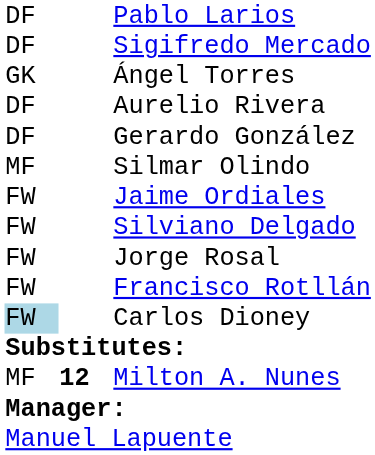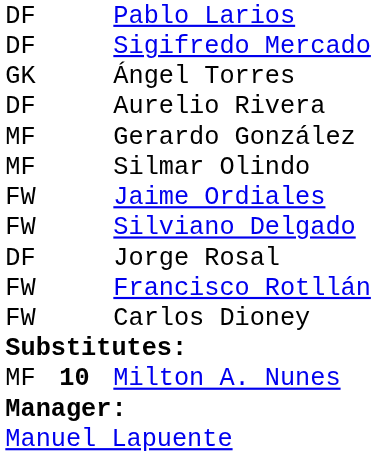 <table cellspacing="0" cellpadding="0" style="font-size:90%; margin:0.2em auto;">
 <tr>
 <th width="25"></th>
 <th width="25"></th>
 </tr>
 <tr>
 <td>DF</td>
 <td></td>
 <td> <a href='#'>Pablo Larios</a></td>
 </tr>
 <tr>
 <td>DF</td>
 <td></td>
 <td> <a href='#'>Sigifredo Mercado</a></td>
 </tr>
 <tr>
 <td>GK</td>
 <td></td>
 <td> Ángel Torres</td>
 </tr>
 <tr>
 <td>DF</td>
 <td></td>
 <td> Aurelio Rivera</td>
 </tr>
 <tr>
-<td>DF</td>
+<td>MF</td>
 <td></td>
 <td> Gerardo González</td>
 </tr>
 <tr>
 <td>MF</td>
 <td></td>
 <td> Silmar Olindo</td>
 </tr>
 <tr>
 <td>FW</td>
 <td></td>
 <td> <a href='#'>Jaime Ordiales</a></td>
 </tr>
 <tr>
 <td>FW</td>
 <td></td>
 <td> <a href='#'>Silviano Delgado</a></td>
 <td></td>
 <td></td>
 </tr>
 <tr>
-<td>FW</td>
+<td>DF</td>
 <td></td>
 <td> Jorge Rosal</td>
 </tr>
 <tr>
 <td>FW</td>
 <td></td>
 <td> <a href='#'>Francisco Rotllán</a></td>
 </tr>
 <tr>
-<td style="background: lightblue;">FW</td>
+<td>FW</td>
 <td></td>
 <td> Carlos Dioney</td>
 </tr>
 <tr>
 <td colspan=3><strong>Substitutes:</strong></td>
 </tr>
 <tr>
 <td>MF</td>
-<td><strong>12</strong></td>
+<td><strong>10</strong></td>
 <td> <a href='#'>Milton A. Nunes</a></td>
 <td></td>
 <td></td>
 </tr>
 <tr>
 <td colspan=3><strong>Manager:</strong></td>
 </tr>
 <tr>
 <td colspan=4> <a href='#'>Manuel Lapuente</a></td>
 </tr>
 </table>
